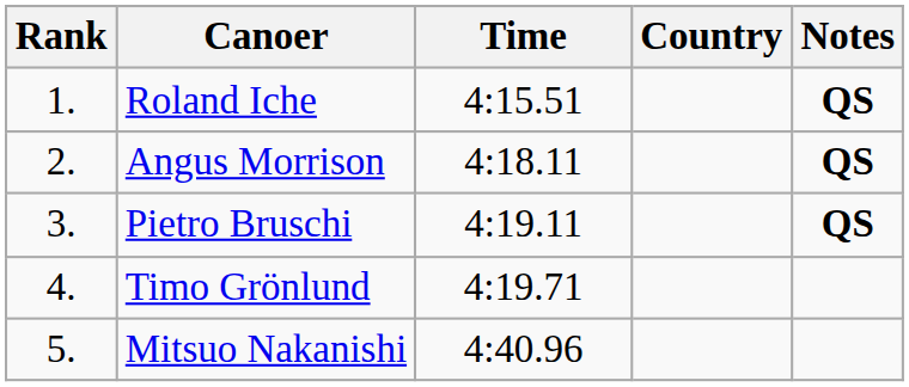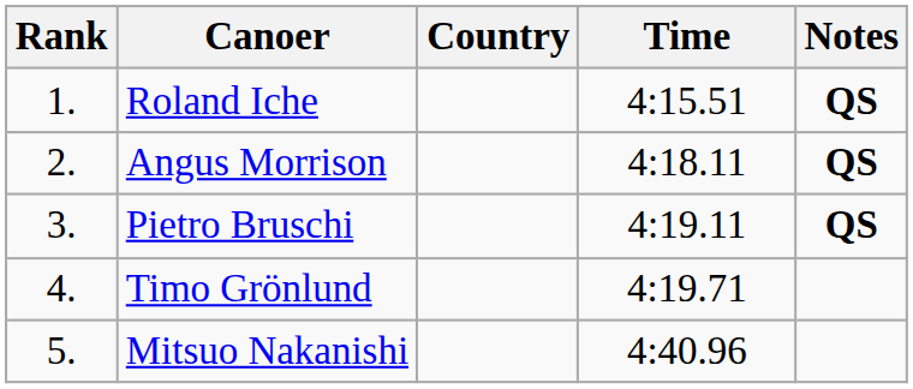 <table class="wikitable sortable" style="text-align:center">
 <tr>
 <th>Rank</th>
 <th>Canoer</th>
+<th>Country</th>
 <th>Time</th>
-<th>Country</th>
 <th>Notes</th>
 </tr>
 <tr>
 <td width=30>1.</td>
 <td align=left athlete><a href='#'>Roland Iche</a></td>
+<td align=left athlete></td>
 <td width=80>4:15.51</td>
-<td align=left athlete></td>
 <td><strong>QS</strong></td>
 </tr>
 <tr>
 <td>2.</td>
 <td align=left athlete><a href='#'>Angus Morrison</a></td>
+<td align=left athlete></td>
 <td>4:18.11</td>
-<td align=left athlete></td>
 <td><strong>QS</strong></td>
 </tr>
 <tr>
 <td>3.</td>
 <td align=left athlete><a href='#'>Pietro Bruschi</a></td>
+<td align=left athlete></td>
 <td>4:19.11</td>
-<td align=left athlete></td>
 <td><strong>QS</strong></td>
 </tr>
 <tr>
 <td>4.</td>
 <td align=left athlete><a href='#'>Timo Grönlund</a></td>
+<td align=left athlete></td>
 <td>4:19.71</td>
-<td align=left athlete></td>
 <td></td>
 </tr>
 <tr>
 <td>5.</td>
 <td align=left athlete><a href='#'>Mitsuo Nakanishi</a></td>
+<td align=left athlete></td>
 <td>4:40.96</td>
-<td align=left athlete></td>
 <td></td>
 </tr>
 </table>
